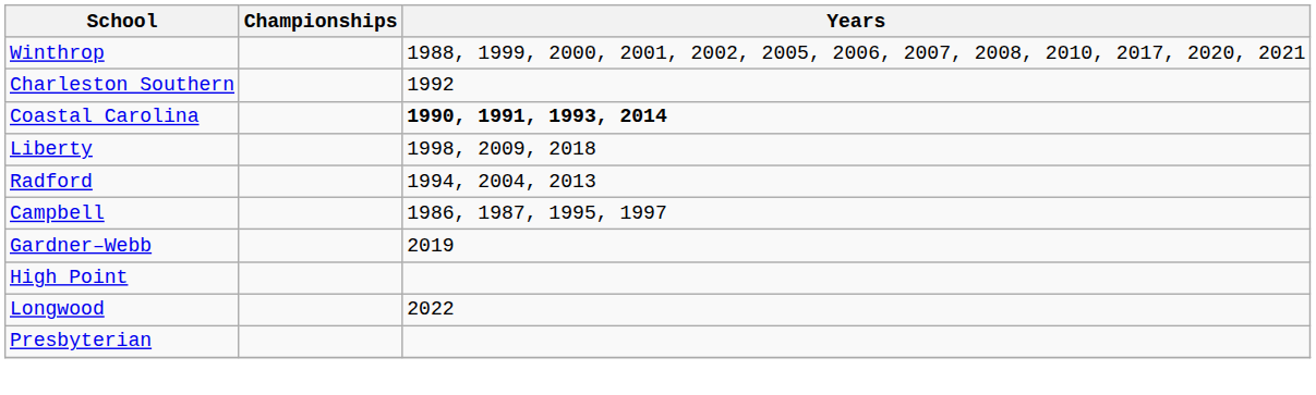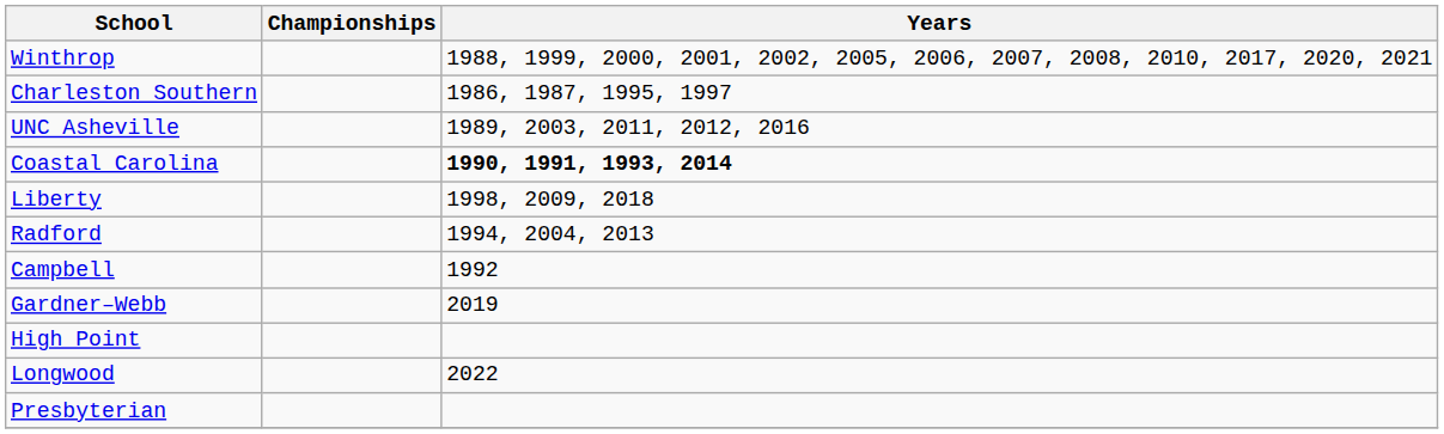 <table class="wikitable">
 <tr>
 <th>School</th>
 <th>Championships</th>
 <th>Years</th>
 </tr>
 <tr>
 <td><a href='#'>Winthrop</a></td>
 <td></td>
 <td>1988, 1999, 2000, 2001, 2002, 2005, 2006, 2007, 2008, 2010, 2017, 2020, 2021</td>
 </tr>
 <tr>
 <td><a href='#'>Charleston Southern</a></td>
 <td></td>
-<td>1992</td>
+<td>1986, 1987, 1995, 1997</td>
+</tr>
+<tr>
+<td><a href='#'>UNC Asheville</a></td>
+<td></td>
+<td>1989, 2003, 2011, 2012, 2016</td>
 </tr>
 <tr>
 <td><a href='#'>Coastal Carolina</a></td>
 <td></td>
 <td><strong>1990, 1991, 1993, 2014</strong></td>
 </tr>
 <tr>
 <td><a href='#'>Liberty</a></td>
 <td></td>
 <td>1998, 2009, 2018</td>
 </tr>
 <tr>
 <td><a href='#'>Radford</a></td>
 <td></td>
 <td>1994, 2004, 2013</td>
 </tr>
 <tr>
 <td><a href='#'>Campbell</a></td>
 <td></td>
-<td>1986, 1987, 1995, 1997</td>
+<td>1992</td>
 </tr>
 <tr>
 <td><a href='#'>Gardner–Webb</a></td>
 <td></td>
 <td>2019</td>
 </tr>
 <tr>
 <td><a href='#'>High Point</a></td>
 <td></td>
 <td></td>
 </tr>
 <tr>
 <td><a href='#'>Longwood</a></td>
 <td></td>
 <td>2022</td>
 </tr>
 <tr>
 <td><a href='#'>Presbyterian</a></td>
 <td></td>
 <td></td>
 </tr>
 <tr>
 </tr>
 </table>
